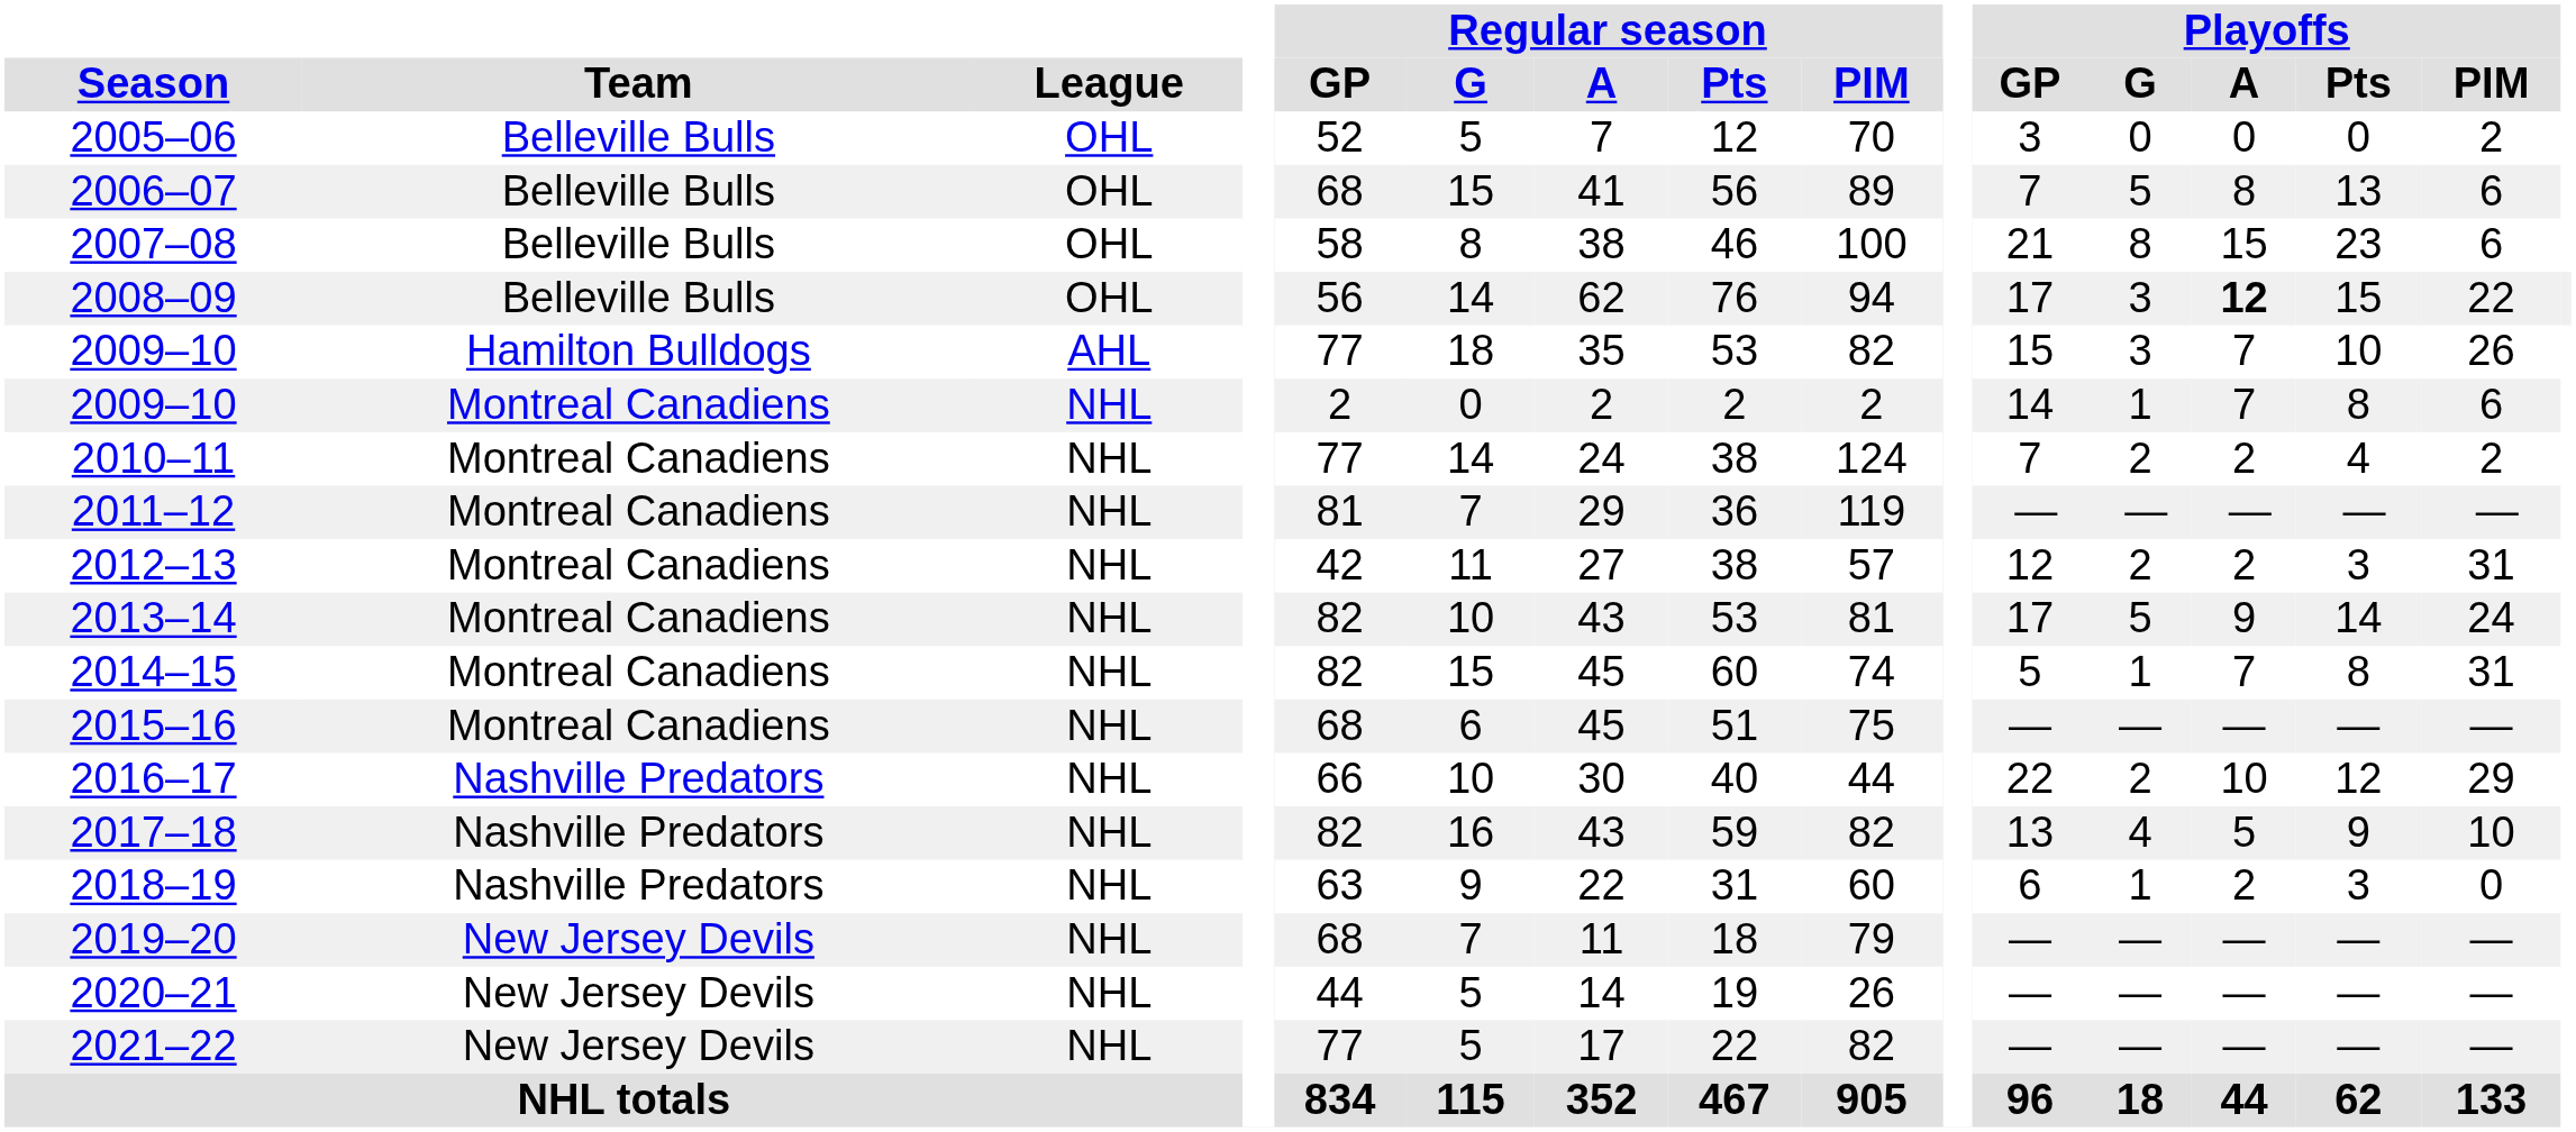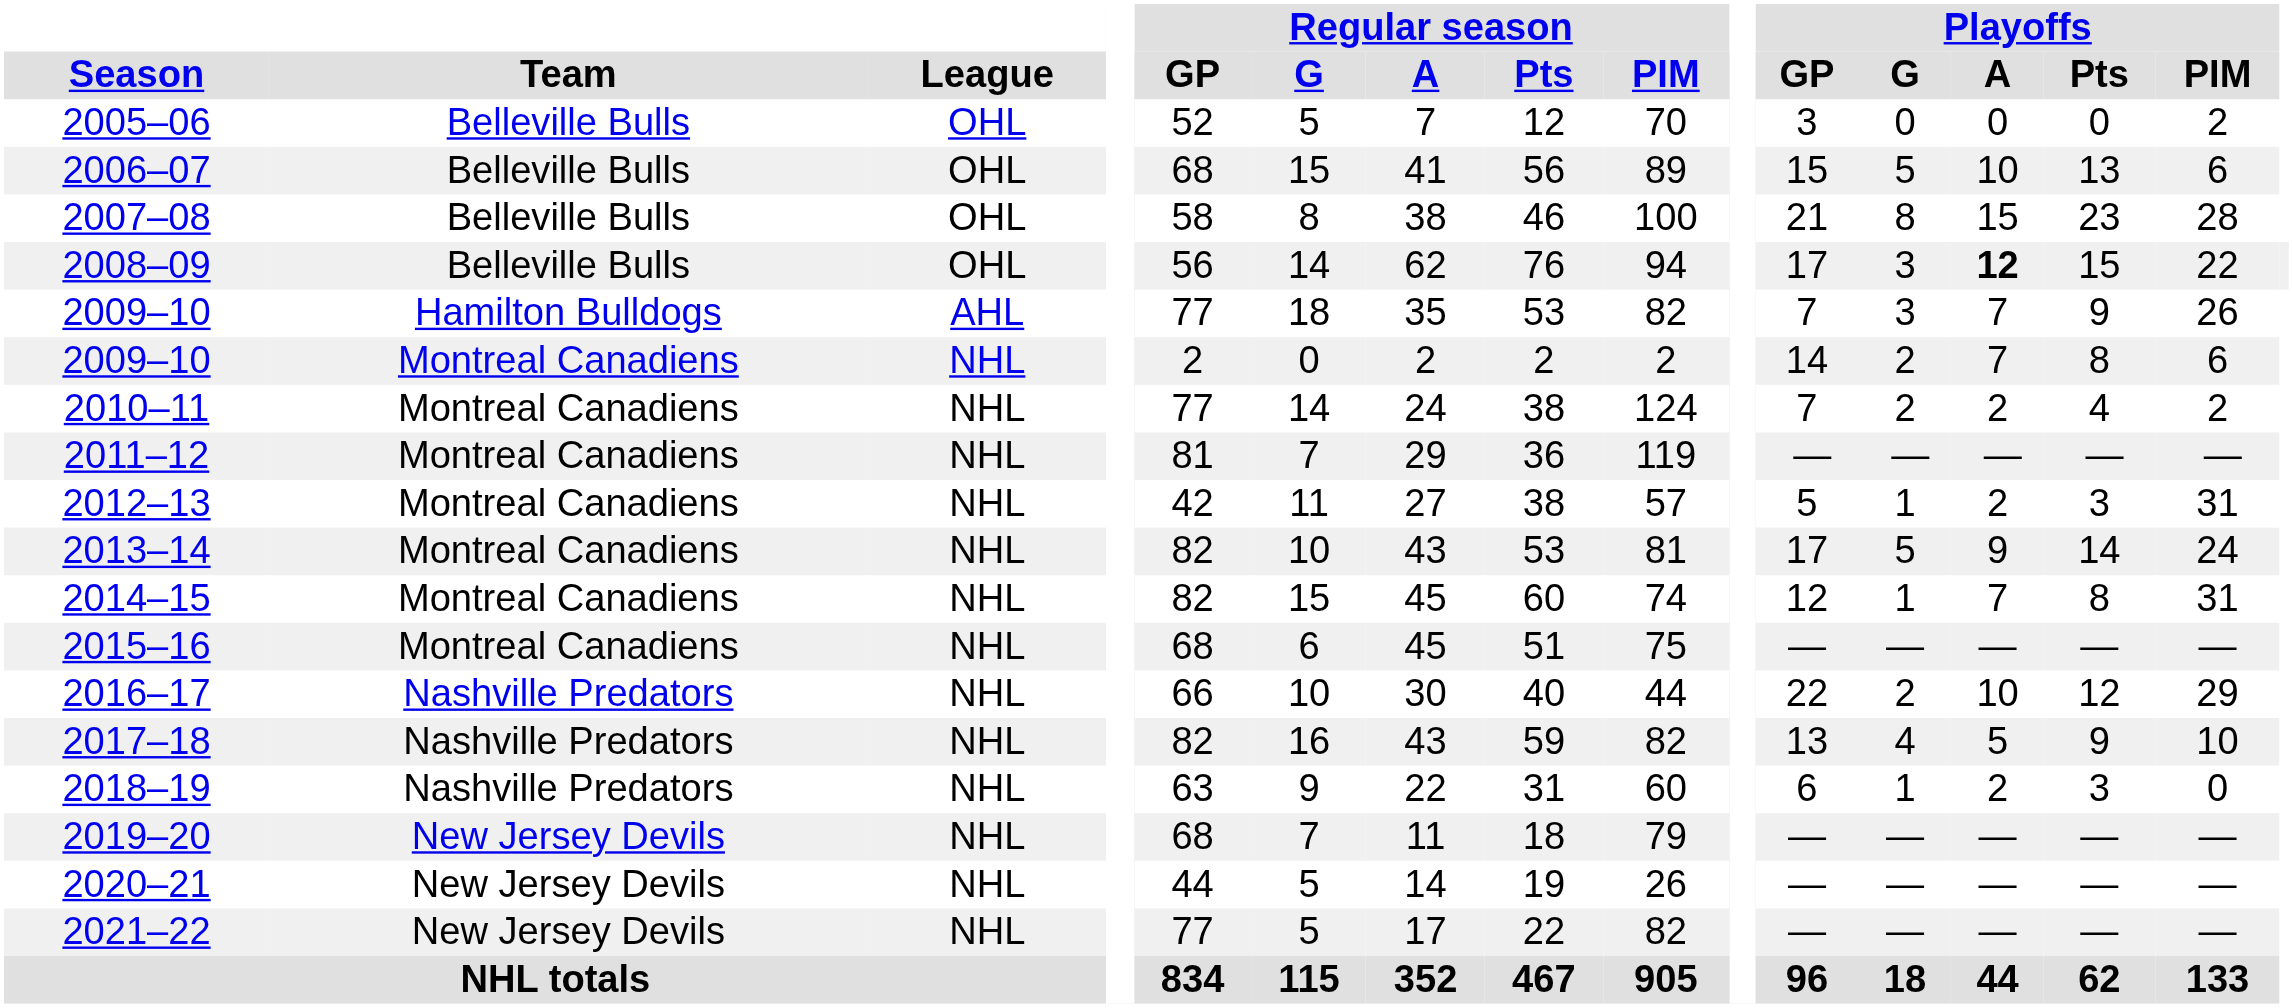 <table border="0" cellpadding="1" cellspacing="0" ID="Table3" style="text-align:center; width:60em">
 <tr bgcolor="#e0e0e0">
 <th colspan="3" bgcolor="#ffffff"> </th>
 <th rowspan="99" bgcolor="#ffffff"> </th>
 <th colspan="5"><a href='#'>Regular season</a></th>
 <th rowspan="99" bgcolor="#ffffff"> </th>
 <th colspan="5"><a href='#'>Playoffs</a></th>
 </tr>
 <tr bgcolor="#e0e0e0">
 <th><a href='#'>Season</a></th>
 <th>Team</th>
 <th>League</th>
 <th>GP</th>
 <th><a href='#'>G</a></th>
 <th><a href='#'>A</a></th>
 <th><a href='#'>Pts</a></th>
 <th><a href='#'>PIM</a></th>
 <th>GP</th>
 <th>G</th>
 <th>A</th>
 <th>Pts</th>
 <th>PIM</th>
 </tr>
 <tr>
 <td><a href='#'>2005–06</a></td>
 <td><a href='#'>Belleville Bulls</a></td>
 <td><a href='#'>OHL</a></td>
 <td>52</td>
 <td>5</td>
 <td>7</td>
 <td>12</td>
 <td>70</td>
 <td>3</td>
 <td>0</td>
 <td>0</td>
 <td>0</td>
 <td>2</td>
 </tr>
 <tr bgcolor="#f0f0f0">
 <td><a href='#'>2006–07</a></td>
 <td>Belleville Bulls</td>
 <td>OHL</td>
 <td>68</td>
 <td>15</td>
 <td>41</td>
 <td>56</td>
 <td>89</td>
-<td>7</td>
+<td>15</td>
 <td>5</td>
-<td>8</td>
+<td>10</td>
 <td>13</td>
 <td>6</td>
 </tr>
 <tr>
 <td><a href='#'>2007–08</a></td>
 <td>Belleville Bulls</td>
 <td>OHL</td>
 <td>58</td>
 <td>8</td>
 <td>38</td>
 <td>46</td>
 <td>100</td>
 <td>21</td>
 <td>8</td>
 <td>15</td>
 <td>23</td>
-<td>6</td>
+<td>28</td>
 </tr>
 <tr bgcolor="#f0f0f0">
 <td><a href='#'>2008–09</a></td>
 <td>Belleville Bulls</td>
 <td>OHL</td>
 <td>56</td>
 <td>14</td>
 <td>62</td>
 <td>76</td>
 <td>94</td>
 <td>17</td>
 <td>3</td>
 <td><strong>12</strong></td>
 <td>15</td>
 <td>22</td>
 <td></td>
 </tr>
 <tr>
 <td><a href='#'>2009–10</a></td>
 <td><a href='#'>Hamilton Bulldogs</a></td>
 <td><a href='#'>AHL</a></td>
 <td>77</td>
 <td>18</td>
 <td>35</td>
 <td>53</td>
 <td>82</td>
-<td>15</td>
+<td>7</td>
 <td>3</td>
 <td>7</td>
-<td>10</td>
+<td>9</td>
 <td>26</td>
 </tr>
 <tr bgcolor="#f0f0f0">
 <td><a href='#'>2009–10</a></td>
 <td><a href='#'>Montreal Canadiens</a></td>
 <td><a href='#'>NHL</a></td>
 <td>2</td>
 <td>0</td>
 <td>2</td>
 <td>2</td>
 <td>2</td>
 <td>14</td>
-<td>1</td>
+<td>2</td>
 <td>7</td>
 <td>8</td>
 <td>6</td>
 </tr>
 <tr>
 <td><a href='#'>2010–11</a></td>
 <td>Montreal Canadiens</td>
 <td>NHL</td>
 <td>77</td>
 <td>14</td>
 <td>24</td>
 <td>38</td>
 <td>124</td>
 <td>7</td>
 <td>2</td>
 <td>2</td>
 <td>4</td>
 <td>2</td>
 </tr>
 <tr bgcolor="#f0f0f0">
 <td><a href='#'>2011–12</a></td>
 <td>Montreal Canadiens</td>
 <td>NHL</td>
 <td>81</td>
 <td>7</td>
 <td>29</td>
 <td>36</td>
 <td>119</td>
 <td> —</td>
 <td> —</td>
 <td> —</td>
 <td> —</td>
 <td> —</td>
 </tr>
 <tr>
 <td><a href='#'>2012–13</a></td>
 <td>Montreal Canadiens</td>
 <td>NHL</td>
 <td>42</td>
 <td>11</td>
 <td>27</td>
 <td>38</td>
 <td>57</td>
-<td>12</td>
-<td>2</td>
+<td>5</td>
+<td>1</td>
 <td>2</td>
 <td>3</td>
 <td>31</td>
 </tr>
 <tr bgcolor="#f0f0f0">
 <td><a href='#'>2013–14</a></td>
 <td>Montreal Canadiens</td>
 <td>NHL</td>
 <td>82</td>
 <td>10</td>
 <td>43</td>
 <td>53</td>
 <td>81</td>
 <td>17</td>
 <td>5</td>
 <td>9</td>
 <td>14</td>
 <td>24</td>
 </tr>
 <tr>
 <td><a href='#'>2014–15</a></td>
 <td>Montreal Canadiens</td>
 <td>NHL</td>
 <td>82</td>
 <td>15</td>
 <td>45</td>
 <td>60</td>
 <td>74</td>
-<td>5</td>
+<td>12</td>
 <td>1</td>
 <td>7</td>
 <td>8</td>
 <td>31</td>
 </tr>
 <tr bgcolor="#f0f0f0">
 <td><a href='#'>2015–16</a></td>
 <td>Montreal Canadiens</td>
 <td>NHL</td>
 <td>68</td>
 <td>6</td>
 <td>45</td>
 <td>51</td>
 <td>75</td>
 <td>—</td>
 <td>—</td>
 <td>—</td>
 <td>—</td>
 <td>—</td>
 </tr>
 <tr>
 <td><a href='#'>2016–17</a></td>
 <td><a href='#'>Nashville Predators</a></td>
 <td>NHL</td>
 <td>66</td>
 <td>10</td>
 <td>30</td>
 <td>40</td>
 <td>44</td>
 <td>22</td>
 <td>2</td>
 <td>10</td>
 <td>12</td>
 <td>29</td>
 </tr>
 <tr bgcolor="#f0f0f0">
 <td><a href='#'>2017–18</a></td>
 <td>Nashville Predators</td>
 <td>NHL</td>
 <td>82</td>
 <td>16</td>
 <td>43</td>
 <td>59</td>
 <td>82</td>
 <td>13</td>
 <td>4</td>
 <td>5</td>
 <td>9</td>
 <td>10</td>
 </tr>
 <tr>
 <td><a href='#'>2018–19</a></td>
 <td>Nashville Predators</td>
 <td>NHL</td>
 <td>63</td>
 <td>9</td>
 <td>22</td>
 <td>31</td>
 <td>60</td>
 <td>6</td>
 <td>1</td>
 <td>2</td>
 <td>3</td>
 <td>0</td>
 </tr>
 <tr bgcolor="#f0f0f0">
 <td><a href='#'>2019–20</a></td>
 <td><a href='#'>New Jersey Devils</a></td>
 <td>NHL</td>
 <td>68</td>
 <td>7</td>
 <td>11</td>
 <td>18</td>
 <td>79</td>
 <td>—</td>
 <td>—</td>
 <td>—</td>
 <td>—</td>
 <td>—</td>
 </tr>
 <tr>
 <td><a href='#'>2020–21</a></td>
 <td>New Jersey Devils</td>
 <td>NHL</td>
 <td>44</td>
 <td>5</td>
 <td>14</td>
 <td>19</td>
 <td>26</td>
 <td>—</td>
 <td>—</td>
 <td>—</td>
 <td>—</td>
 <td>—</td>
 </tr>
 <tr bgcolor="#f0f0f0">
 <td><a href='#'>2021–22</a></td>
 <td>New Jersey Devils</td>
 <td>NHL</td>
 <td>77</td>
 <td>5</td>
 <td>17</td>
 <td>22</td>
 <td>82</td>
 <td>—</td>
 <td>—</td>
 <td>—</td>
 <td>—</td>
 <td>—<br></td>
 </tr>
 <tr bgcolor="e0e0e0">
 <th colspan="3">NHL totals</th>
 <th>834</th>
 <th>115</th>
 <th>352</th>
 <th>467</th>
 <th>905</th>
 <th>96</th>
 <th>18</th>
 <th>44</th>
 <th>62</th>
 <th>133</th>
 </tr>
 </table>
